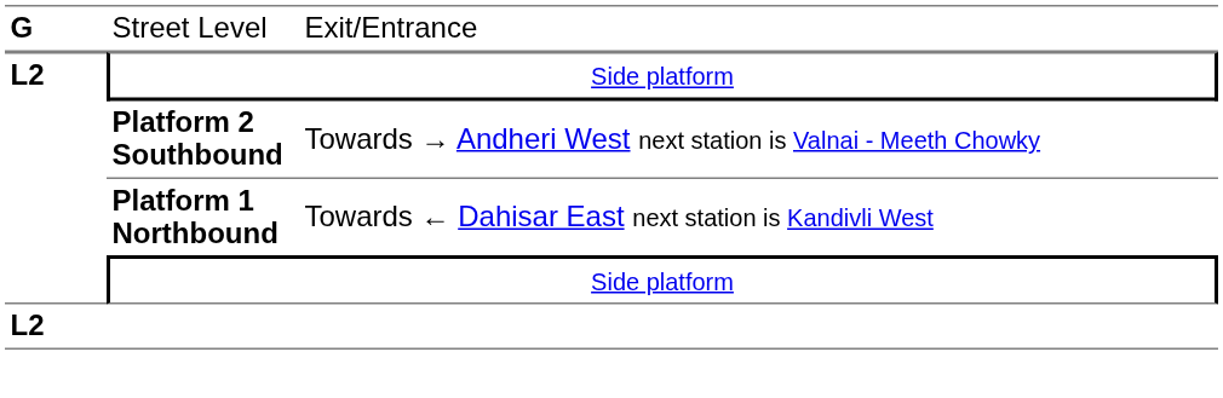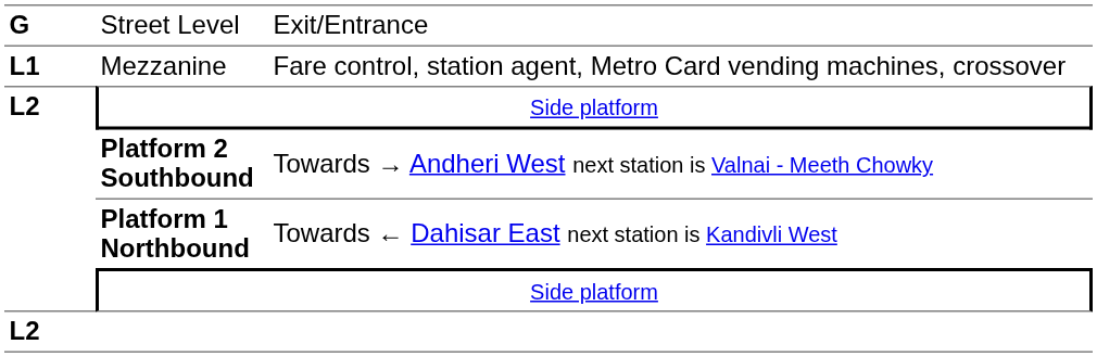 <table cellspacing="0" cellpadding="3" border="0">
 <tr>
 <td style="border-bottom:solid 1px gray;border-top:solid 1px gray;" width="50" valign="top"><strong>G</strong></td>
 <td style="border-top:solid 1px gray;border-bottom:solid 1px gray;" width="100" valign="top">Street Level</td>
 <td style="border-top:solid 1px gray;border-bottom:solid 1px gray;" width="500" valign="top">Exit/Entrance</td>
+</tr>
+<tr>
+<td valign="top"><strong>L1</strong></td>
+<td valign="top">Mezzanine</td>
+<td valign="top">Fare control, station agent, Metro Card vending machines, crossover</td>
 </tr>
 <tr>
 <td rowspan="4" style="border-top:solid 1px gray;border-bottom:solid 1px gray;" width="50" valign="top"><strong>L2</strong></td>
 <td colspan="2" style="border-top:solid 1px gray;border-right:solid 2px black;border-left:solid 2px black;border-bottom:solid 2px black;text-align:center;"><small><a href='#'>Side platform</a></small></td>
 </tr>
 <tr>
 <td style="border-bottom:solid 1px gray;" width="100"><span><strong>Platform 2</strong><br><strong>Southbound</strong></span></td>
 <td style="border-bottom:solid 1px gray;" width="500">Towards → <a href='#'>Andheri West</a> <small>next station is <a href='#'>Valnai - Meeth Chowky</a></small></td>
 </tr>
 <tr>
 <td><span><strong>Platform 1</strong><br><strong>Northbound</strong></span></td>
 <td>Towards ← <a href='#'>Dahisar East</a> <small>next station is <a href='#'>Kandivli West</a></small></td>
 </tr>
 <tr>
 <td colspan="2" style="border-top:solid 2px black;border-right:solid 2px black;border-left:solid 2px black;border-bottom:solid 1px gray;" align="center"><small><a href='#'>Side platform</a></small></td>
 </tr>
 <tr>
 <td rowspan="2" style="border-bottom:solid 1px gray;" width="50" valign="top"><strong>L2</strong></td>
 <td style="border-bottom:solid 1px gray;" width="100"></td>
 <td style="border-bottom:solid 1px gray;" width="500"></td>
 </tr>
 <tr>
 </tr>
 </table>
